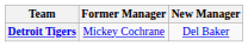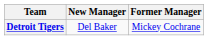 <table class="wikitable plainrowheaders" style="text-align:center;">
 <tr>
 <th>Team</th>
+<th>New Manager</th>
 <th>Former Manager</th>
-<th>New Manager</th>
 </tr>
 <tr>
 <th scope="row" style="text-align:center;"><a href='#'>Detroit Tigers</a></th>
+<td><a href='#'>Del Baker</a></td>
 <td><a href='#'>Mickey Cochrane</a></td>
-<td><a href='#'>Del Baker</a></td>
 </tr>
 </table>
